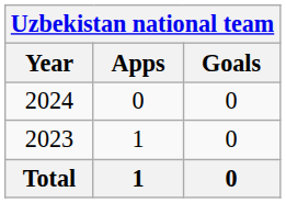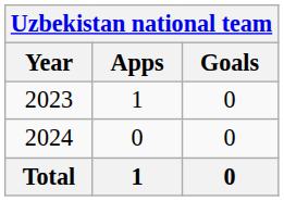 <table class="wikitable" style="text-align:center">
 <tr>
 <th colspan=3><a href='#'>Uzbekistan national team</a></th>
 </tr>
 <tr>
 <th>Year</th>
 <th>Apps</th>
 <th>Goals</th>
 </tr>
 <tr>
-<td>2024</td>
-<td>0</td>
+<td>2023</td>
+<td>1</td>
 <td>0</td>
 </tr>
 <tr>
-<td>2023</td>
-<td>1</td>
+<td>2024</td>
+<td>0</td>
 <td>0</td>
 </tr>
 <tr>
 <th>Total</th>
 <th>1</th>
 <th>0</th>
 </tr>
 </table>
